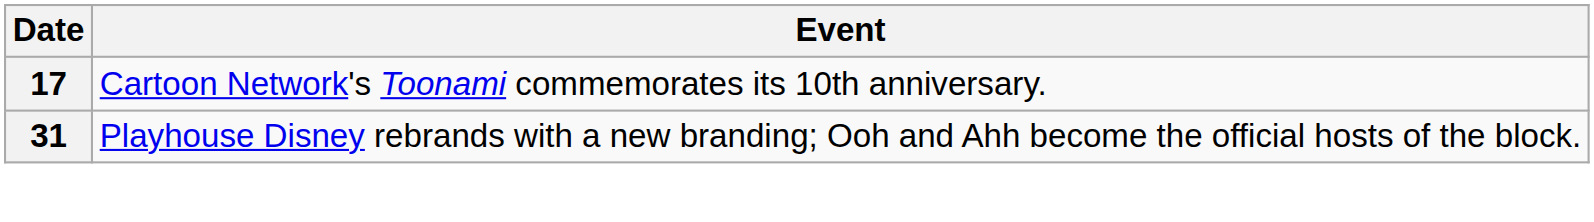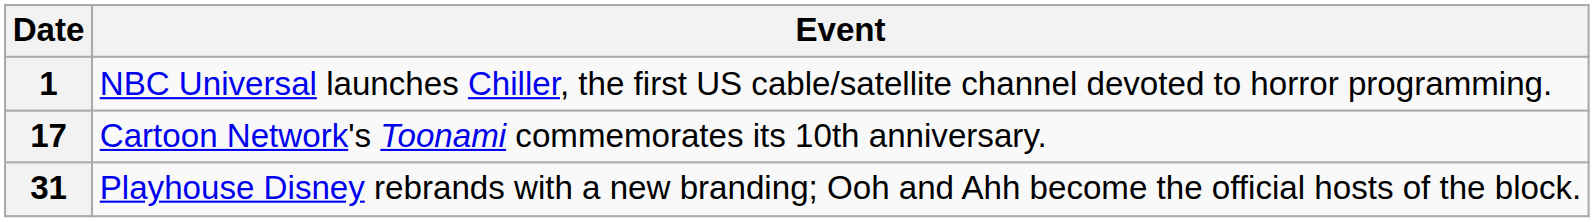 <table class="wikitable">
 <tr>
 <th>Date</th>
 <th>Event</th>
+</tr>
+<tr>
+<th>1</th>
+<td><a href='#'>NBC Universal</a> launches <a href='#'>Chiller</a>, the first US cable/satellite channel devoted to horror programming.</td>
 </tr>
 <tr>
 <th>17</th>
 <td><a href='#'>Cartoon Network</a>'s <em><a href='#'>Toonami</a></em> commemorates its 10th anniversary.</td>
 </tr>
 <tr>
 <th>31</th>
 <td><a href='#'>Playhouse Disney</a> rebrands with a new branding; Ooh and Ahh become the official hosts of the block.</td>
 </tr>
 </table>
